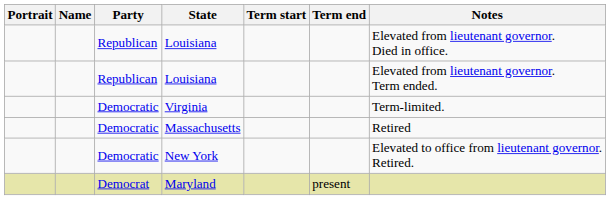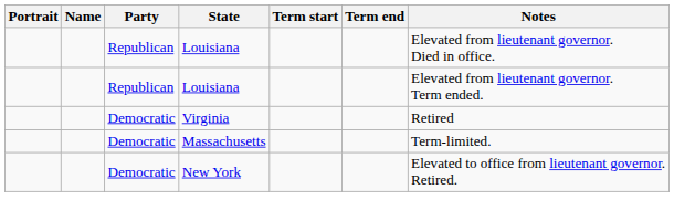 <table class="wikitable sortable">
 <tr>
 <th>Portrait</th>
 <th>Name</th>
 <th>Party</th>
 <th>State</th>
 <th>Term start</th>
 <th>Term end</th>
 <th>Notes</th>
 </tr>
 <tr>
 <td></td>
 <td><br></td>
 <td><a href='#'>Republican</a></td>
 <td><a href='#'>Louisiana</a></td>
 <td></td>
 <td></td>
 <td>Elevated from <a href='#'>lieutenant governor</a>.<br>Died in office.</td>
 </tr>
 <tr>
 <td></td>
 <td><br></td>
 <td><a href='#'>Republican</a></td>
 <td><a href='#'>Louisiana</a></td>
 <td></td>
 <td></td>
 <td>Elevated from <a href='#'>lieutenant governor</a>.<br>Term ended.</td>
 </tr>
 <tr>
 <td></td>
 <td><br></td>
 <td><a href='#'>Democratic</a></td>
 <td><a href='#'>Virginia</a></td>
 <td></td>
 <td></td>
-<td>Term-limited.</td>
+<td>Retired</td>
 </tr>
 <tr>
 <td></td>
 <td><br></td>
 <td><a href='#'>Democratic</a></td>
 <td><a href='#'>Massachusetts</a></td>
 <td></td>
 <td></td>
-<td>Retired</td>
+<td>Term-limited.</td>
 </tr>
 <tr>
 <td></td>
 <td><br></td>
 <td><a href='#'>Democratic</a></td>
 <td><a href='#'>New York</a></td>
 <td></td>
 <td></td>
 <td>Elevated to office from <a href='#'>lieutenant governor</a>.<br>Retired.</td>
 </tr>
-<tr style="background:#e6e6aa;">
-<td></td>
-<td><br></td>
-<td><a href='#'>Democrat</a></td>
-<td><a href='#'>Maryland</a></td>
-<td></td>
-<td>present</td>
-<td></td>
-</tr>
 </table>
